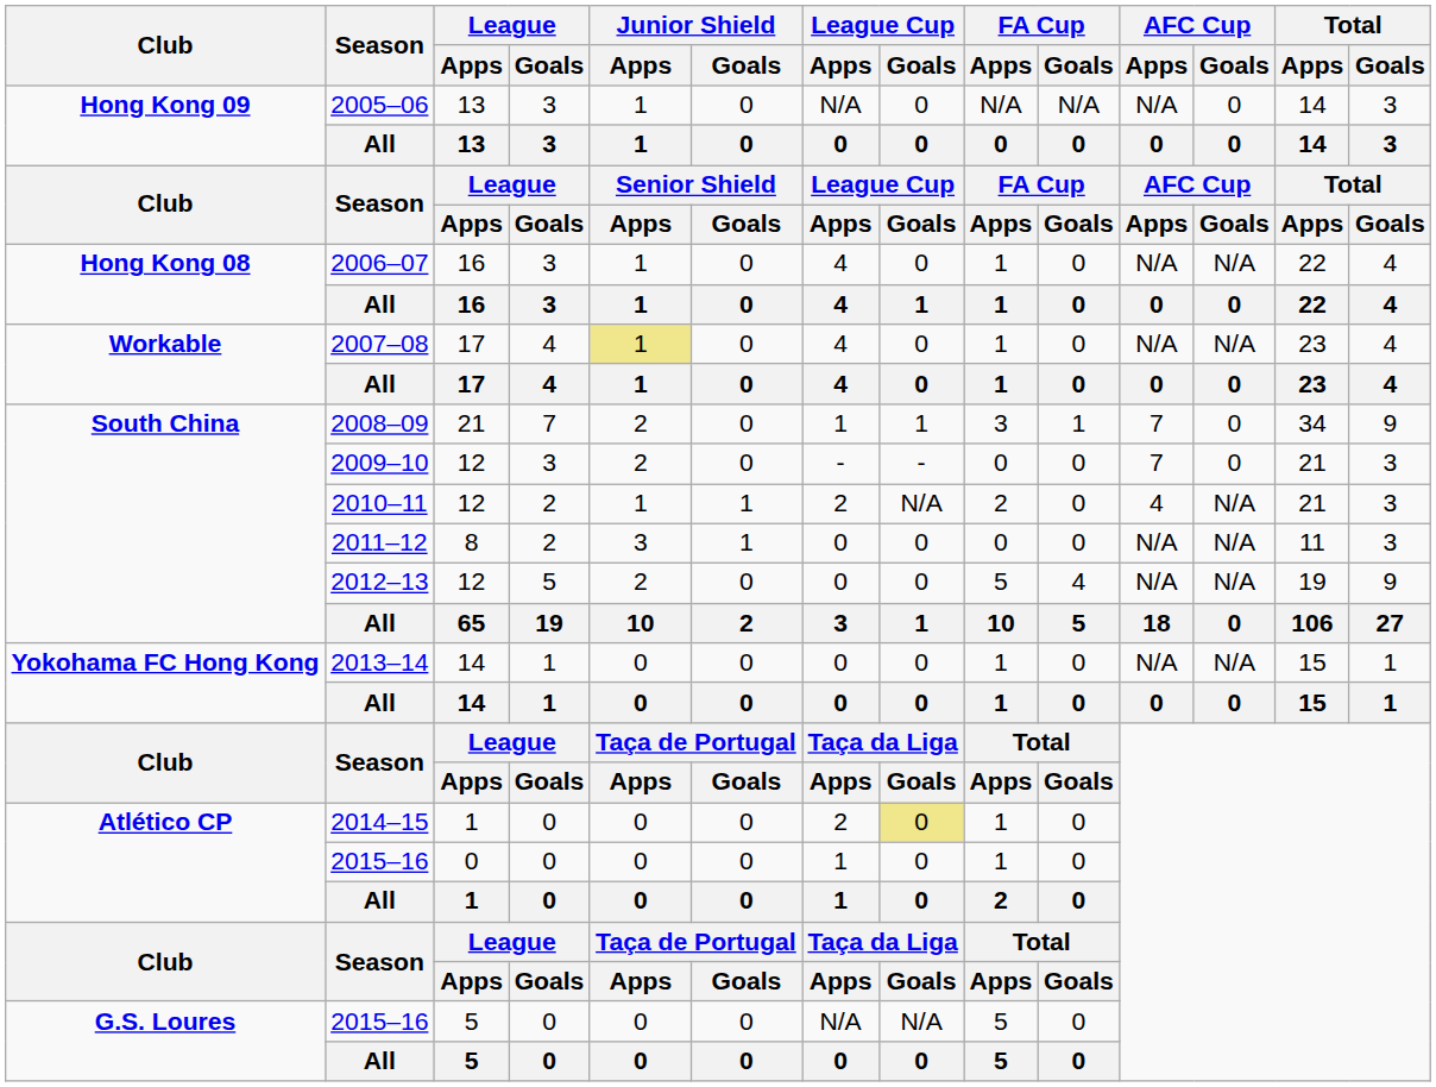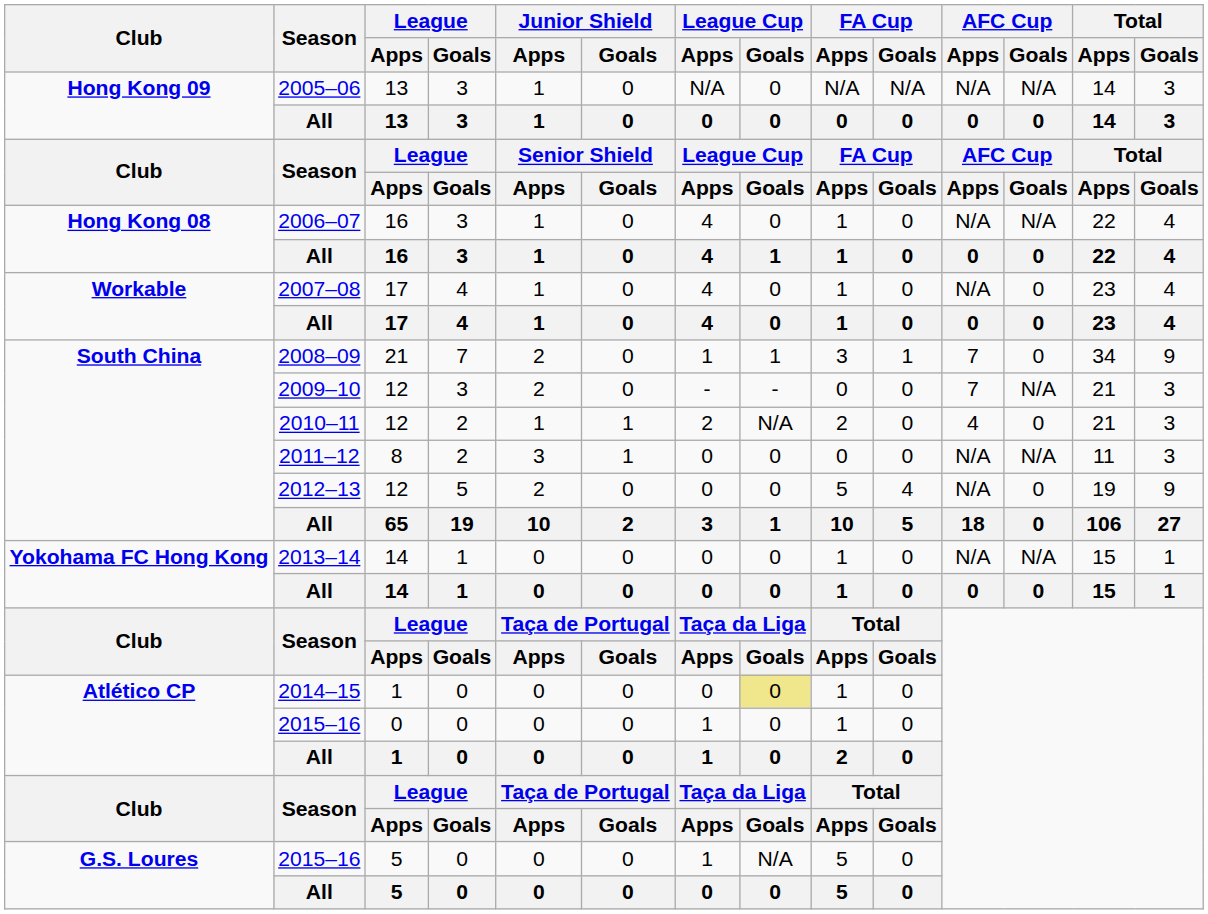 <table class="wikitable" style="text-align: center;">
 <tr>
 <th rowspan=2>Club</th>
 <th rowspan=2>Season</th>
 <th colspan=2><a href='#'>League</a></th>
 <th colspan=2><a href='#'>Junior Shield</a></th>
 <th colspan=2><a href='#'>League Cup</a></th>
 <th colspan=2><a href='#'>FA Cup</a></th>
 <th colspan=2><a href='#'>AFC Cup</a></th>
 <th colspan=2>Total</th>
 </tr>
 <tr>
 <th>Apps</th>
 <th>Goals</th>
 <th>Apps</th>
 <th>Goals</th>
 <th>Apps</th>
 <th>Goals</th>
 <th>Apps</th>
 <th>Goals</th>
 <th>Apps</th>
 <th>Goals</th>
 <th>Apps</th>
 <th>Goals</th>
 </tr>
 <tr>
 <td rowspan=2 valign="top"><strong><a href='#'>Hong Kong 09</a></strong></td>
 <td><a href='#'>2005–06</a></td>
 <td>13</td>
 <td>3</td>
 <td>1</td>
 <td>0</td>
 <td>N/A</td>
 <td>0</td>
 <td>N/A</td>
 <td>N/A</td>
 <td>N/A</td>
-<td>0</td>
+<td>N/A</td>
 <td>14</td>
 <td>3</td>
 </tr>
 <tr>
 <th>All</th>
 <th>13</th>
 <th>3</th>
 <th>1</th>
 <th>0</th>
 <th>0</th>
 <th>0</th>
 <th>0</th>
 <th>0</th>
 <th>0</th>
 <th>0</th>
 <th>14</th>
 <th>3</th>
 </tr>
 <tr>
 <th rowspan=2>Club</th>
 <th rowspan=2>Season</th>
 <th colspan=2><a href='#'>League</a></th>
 <th colspan=2><a href='#'>Senior Shield</a></th>
 <th colspan=2><a href='#'>League Cup</a></th>
 <th colspan=2><a href='#'>FA Cup</a></th>
 <th colspan=2><a href='#'>AFC Cup</a></th>
 <th colspan=2>Total</th>
 </tr>
 <tr>
 <th>Apps</th>
 <th>Goals</th>
 <th>Apps</th>
 <th>Goals</th>
 <th>Apps</th>
 <th>Goals</th>
 <th>Apps</th>
 <th>Goals</th>
 <th>Apps</th>
 <th>Goals</th>
 <th>Apps</th>
 <th>Goals</th>
 </tr>
 <tr>
 <td rowspan=2 valign="top"><strong><a href='#'>Hong Kong 08</a></strong></td>
 <td><a href='#'>2006–07</a></td>
 <td>16</td>
 <td>3</td>
 <td>1</td>
 <td>0</td>
 <td>4</td>
 <td>0</td>
 <td>1</td>
 <td>0</td>
 <td>N/A</td>
 <td>N/A</td>
 <td>22</td>
 <td>4</td>
 </tr>
 <tr>
 <th>All</th>
 <th>16</th>
 <th>3</th>
 <th>1</th>
 <th>0</th>
 <th>4</th>
 <th>1</th>
 <th>1</th>
 <th>0</th>
 <th>0</th>
 <th>0</th>
 <th>22</th>
 <th>4</th>
 </tr>
 <tr>
 <td rowspan=2 valign="top"><strong><a href='#'>Workable</a></strong></td>
 <td><a href='#'>2007–08</a></td>
 <td>17</td>
 <td>4</td>
-<td style="background: khaki;">1</td>
+<td>1</td>
 <td>0</td>
 <td>4</td>
 <td>0</td>
 <td>1</td>
 <td>0</td>
 <td>N/A</td>
-<td>N/A</td>
+<td>0</td>
 <td>23</td>
 <td>4</td>
 </tr>
 <tr>
 <th>All</th>
 <th>17</th>
 <th>4</th>
 <th>1</th>
 <th>0</th>
 <th>4</th>
 <th>0</th>
 <th>1</th>
 <th>0</th>
 <th>0</th>
 <th>0</th>
 <th>23</th>
 <th>4</th>
 </tr>
 <tr>
 <td rowspan=6 valign="top"><strong><a href='#'>South China</a></strong></td>
 <td><a href='#'>2008–09</a></td>
 <td>21</td>
 <td>7</td>
 <td>2</td>
 <td>0</td>
 <td>1</td>
 <td>1</td>
 <td>3</td>
 <td>1</td>
 <td>7</td>
 <td>0</td>
 <td>34</td>
 <td>9</td>
 </tr>
 <tr>
 <td><a href='#'>2009–10</a></td>
 <td>12</td>
 <td>3</td>
 <td>2</td>
 <td>0</td>
 <td>-</td>
 <td>-</td>
 <td>0</td>
 <td>0</td>
 <td>7</td>
-<td>0</td>
+<td>N/A</td>
 <td>21</td>
 <td>3</td>
 </tr>
 <tr>
 <td><a href='#'>2010–11</a></td>
 <td>12</td>
 <td>2</td>
 <td>1</td>
 <td>1</td>
 <td>2</td>
 <td>N/A</td>
 <td>2</td>
 <td>0</td>
 <td>4</td>
-<td>N/A</td>
+<td>0</td>
 <td>21</td>
 <td>3</td>
 </tr>
 <tr>
 <td><a href='#'>2011–12</a></td>
 <td>8</td>
 <td>2</td>
 <td>3</td>
 <td>1</td>
 <td>0</td>
 <td>0</td>
 <td>0</td>
 <td>0</td>
 <td>N/A</td>
 <td>N/A</td>
 <td>11</td>
 <td>3</td>
 </tr>
 <tr>
 <td><a href='#'>2012–13</a></td>
 <td>12</td>
 <td>5</td>
 <td>2</td>
 <td>0</td>
 <td>0</td>
 <td>0</td>
 <td>5</td>
 <td>4</td>
 <td>N/A</td>
-<td>N/A</td>
+<td>0</td>
 <td>19</td>
 <td>9</td>
 </tr>
 <tr>
 <th>All</th>
 <th>65</th>
 <th>19</th>
 <th>10</th>
 <th>2</th>
 <th>3</th>
 <th>1</th>
 <th>10</th>
 <th>5</th>
 <th>18</th>
 <th>0</th>
 <th>106</th>
 <th>27</th>
 </tr>
 <tr>
 <td rowspan=2 valign="top"><strong><a href='#'>Yokohama FC Hong Kong</a></strong></td>
 <td><a href='#'>2013–14</a></td>
 <td>14</td>
 <td>1</td>
 <td>0</td>
 <td>0</td>
 <td>0</td>
 <td>0</td>
 <td>1</td>
 <td>0</td>
 <td>N/A</td>
 <td>N/A</td>
 <td>15</td>
 <td>1</td>
 </tr>
 <tr>
 <th>All</th>
 <th>14</th>
 <th>1</th>
 <th>0</th>
 <th>0</th>
 <th>0</th>
 <th>0</th>
 <th>1</th>
 <th>0</th>
 <th>0</th>
 <th>0</th>
 <th>15</th>
 <th>1</th>
 </tr>
 <tr>
 <th rowspan=2>Club</th>
 <th rowspan=2>Season</th>
 <th colspan=2><a href='#'>League</a></th>
 <th colspan=2><a href='#'>Taça de Portugal</a></th>
 <th colspan=2><a href='#'>Taça da Liga</a></th>
 <th colspan=2>Total</th>
 </tr>
 <tr>
 <th>Apps</th>
 <th>Goals</th>
 <th>Apps</th>
 <th>Goals</th>
 <th>Apps</th>
 <th>Goals</th>
 <th>Apps</th>
 <th>Goals</th>
 </tr>
 <tr>
 <td rowspan=3 valign="top"><strong><a href='#'>Atlético CP</a></strong></td>
 <td><a href='#'>2014–15</a></td>
 <td>1</td>
 <td>0</td>
 <td>0</td>
 <td>0</td>
-<td>2</td>
+<td>0</td>
 <td style="background: khaki;">0</td>
 <td>1</td>
 <td>0</td>
 </tr>
 <tr>
 <td><a href='#'>2015–16</a></td>
 <td>0</td>
 <td>0</td>
 <td>0</td>
 <td>0</td>
 <td>1</td>
 <td>0</td>
 <td>1</td>
 <td>0</td>
 </tr>
 <tr>
 <th>All</th>
 <th>1</th>
 <th>0</th>
 <th>0</th>
 <th>0</th>
 <th>1</th>
 <th>0</th>
 <th>2</th>
 <th>0</th>
 </tr>
 <tr>
 <th rowspan=2>Club</th>
 <th rowspan=2>Season</th>
 <th colspan=2><a href='#'>League</a></th>
 <th colspan=2><a href='#'>Taça de Portugal</a></th>
 <th colspan=2><a href='#'>Taça da Liga</a></th>
 <th colspan=2>Total</th>
 </tr>
 <tr>
 <th>Apps</th>
 <th>Goals</th>
 <th>Apps</th>
 <th>Goals</th>
 <th>Apps</th>
 <th>Goals</th>
 <th>Apps</th>
 <th>Goals</th>
 </tr>
 <tr>
 <td rowspan=2 valign="top"><strong><a href='#'>G.S. Loures</a></strong></td>
 <td><a href='#'>2015–16</a></td>
 <td>5</td>
 <td>0</td>
 <td>0</td>
 <td>0</td>
-<td>N/A</td>
+<td>1</td>
 <td>N/A</td>
 <td>5</td>
 <td>0</td>
 </tr>
 <tr>
 <th>All</th>
 <th>5</th>
 <th>0</th>
 <th>0</th>
 <th>0</th>
 <th>0</th>
 <th>0</th>
 <th>5</th>
 <th>0</th>
 </tr>
 </table>
